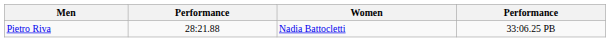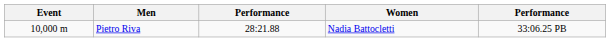 <table class="wikitable" width=70% style="font-size:90%; text-align:center;">
 <tr>
+<th>Event</th>
 <th>Men</th>
 <th>Performance</th>
 <th>Women</th>
 <th>Performance</th>
 </tr>
 <tr>
+<td>10,000 m</td>
 <td align=left><a href='#'>Pietro Riva</a></td>
 <td>28:21.88</td>
 <td align=left><a href='#'>Nadia Battocletti</a></td>
 <td>33:06.25 PB</td>
 </tr>
 </table>
